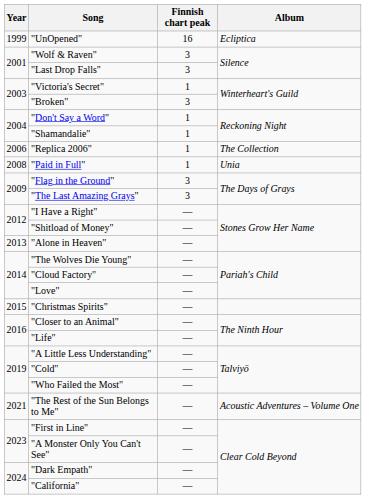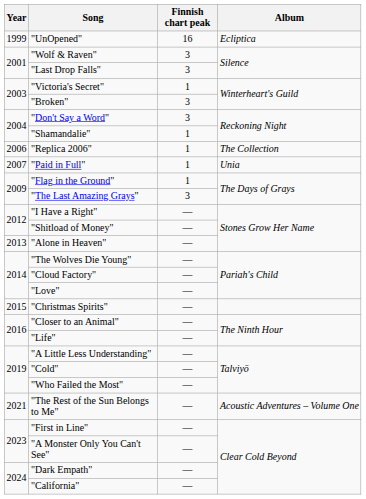 <table class="wikitable" border="1">
 <tr>
 <th>Year</th>
 <th width="200">Song</th>
 <th width="90">Finnish<br>chart peak</th>
 <th>Album</th>
 </tr>
 <tr>
 <td>1999</td>
 <td>"UnOpened"</td>
 <td align="center">16</td>
 <td><em>Ecliptica</em></td>
 </tr>
 <tr>
 <td rowspan="2">2001</td>
 <td>"Wolf & Raven"</td>
 <td align="center">3</td>
 <td rowspan="2"><em>Silence</em></td>
 </tr>
 <tr>
 <td>"Last Drop Falls"</td>
 <td align="center">3</td>
 </tr>
 <tr>
 <td rowspan="2">2003</td>
 <td>"Victoria's Secret"</td>
 <td align="center">1</td>
 <td rowspan="2"><em>Winterheart's Guild</em></td>
 </tr>
 <tr>
 <td>"Broken"</td>
 <td align="center">3</td>
 </tr>
 <tr>
 <td rowspan="2">2004</td>
 <td>"<a href='#'>Don't Say a Word</a>"</td>
-<td align="center">1</td>
+<td align="center">3</td>
 <td rowspan="2"><em>Reckoning Night</em></td>
 </tr>
 <tr>
 <td>"Shamandalie"</td>
 <td align="center">1</td>
 </tr>
 <tr>
 <td>2006</td>
 <td>"Replica 2006"</td>
 <td align="center">1</td>
 <td><em>The Collection</em></td>
 </tr>
 <tr>
-<td>2008</td>
+<td>2007</td>
 <td>"<a href='#'>Paid in Full</a>"</td>
 <td align="center">1</td>
 <td><em>Unia</em></td>
 </tr>
 <tr>
 <td rowspan="2">2009</td>
 <td>"<a href='#'>Flag in the Ground</a>"</td>
-<td align="center">3</td>
+<td align="center">1</td>
 <td rowspan="2"><em>The Days of Grays</em></td>
 </tr>
 <tr>
 <td>"<a href='#'>The Last Amazing Grays</a>"</td>
 <td align="center">3</td>
 </tr>
 <tr>
 <td rowspan="2">2012</td>
 <td>"I Have a Right"</td>
 <td align="center">—</td>
 <td rowspan="3"><em>Stones Grow Her Name</em></td>
 </tr>
 <tr>
 <td>"Shitload of Money"</td>
 <td align="center">—</td>
 </tr>
 <tr>
 <td>2013</td>
 <td>"Alone in Heaven"</td>
 <td align="center">—</td>
 </tr>
 <tr>
 <td rowspan="3">2014</td>
 <td>"The Wolves Die Young"</td>
 <td align="center">—</td>
 <td rowspan="3"><em>Pariah's Child</em></td>
 </tr>
 <tr>
 <td>"Cloud Factory"</td>
 <td align="center">—</td>
 </tr>
 <tr>
 <td>"Love"</td>
 <td align="center">—</td>
 </tr>
 <tr>
 <td>2015</td>
 <td>"Christmas Spirits"</td>
 <td align="center">—</td>
 <td></td>
 </tr>
 <tr>
 <td rowspan="2">2016</td>
 <td>"Closer to an Animal"</td>
 <td align="center">—</td>
 <td rowspan="2"><em>The Ninth Hour</em></td>
 </tr>
 <tr>
 <td>"Life"</td>
 <td align="center">—</td>
 </tr>
 <tr>
 <td rowspan="3">2019</td>
 <td>"A Little Less Understanding"</td>
 <td align="center">—</td>
 <td rowspan="3"><em>Talviyö</em></td>
 </tr>
 <tr>
 <td>"Cold"</td>
 <td align="center">—</td>
 </tr>
 <tr>
 <td>"Who Failed the Most"</td>
 <td align="center">—</td>
 </tr>
 <tr>
 <td>2021</td>
 <td>"The Rest of the Sun Belongs to Me"</td>
 <td align="center">—</td>
 <td><em>Acoustic Adventures – Volume One</em></td>
 </tr>
 <tr>
 <td rowspan="2">2023</td>
 <td>"First in Line"</td>
 <td align="center">—</td>
 <td rowspan="4"><em>Clear Cold Beyond</em></td>
 </tr>
 <tr>
 <td>"A Monster Only You Can't See"</td>
 <td align="center">—</td>
 </tr>
 <tr>
 <td rowspan="2">2024</td>
 <td>"Dark Empath"</td>
 <td align="center">—</td>
 </tr>
 <tr>
 <td>"California"</td>
 <td align="center">—</td>
 </tr>
 </table>
